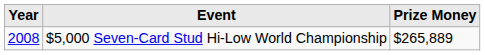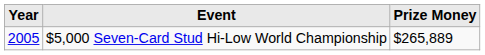 <table class="wikitable">
 <tr>
 <th style="background: #E9E9E9;">Year</th>
 <th style="background: #E9E9E9;">Event</th>
 <th style="background: #E9E9E9;">Prize Money</th>
 </tr>
 <tr>
-<td><a href='#'>2008</a></td>
+<td><a href='#'>2005</a></td>
 <td>$5,000 <a href='#'>Seven-Card Stud</a> Hi-Low World Championship</td>
 <td>$265,889</td>
 </tr>
 </table>
